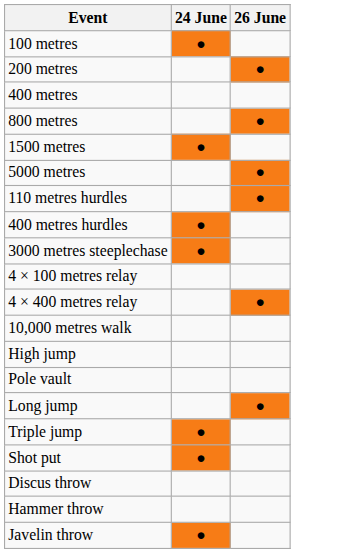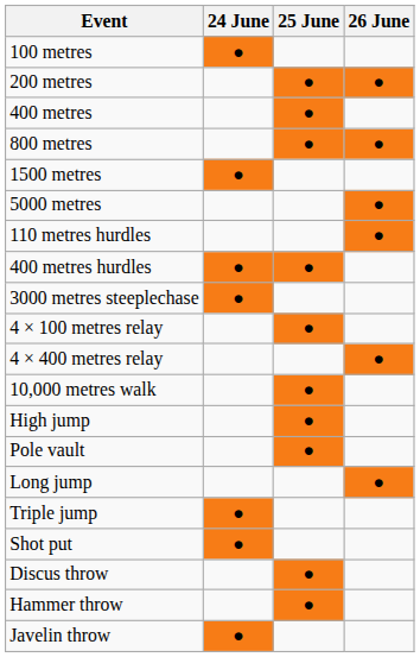 <table class="wikitable" style="text-align:center; font-size:90%">
 <tr>
 <th>Event</th>
 <th>24 June</th>
+<th>25 June</th>
 <th>26 June</th>
 </tr>
 <tr>
 <td align=left>100 metres</td>
 <td bgcolor=F77C16>●</td>
 <td></td>
+<td></td>
 </tr>
 <tr>
 <td align=left>200 metres</td>
 <td></td>
 <td bgcolor=F77C16>●</td>
+<td bgcolor=F77C16>●</td>
 </tr>
 <tr>
 <td align=left>400 metres</td>
 <td></td>
+<td bgcolor=F77C16>●</td>
 <td></td>
 </tr>
 <tr>
 <td align=left>800 metres</td>
 <td></td>
 <td bgcolor=F77C16>●</td>
+<td bgcolor=F77C16>●</td>
 </tr>
 <tr>
 <td align=left>1500 metres</td>
 <td bgcolor=F77C16>●</td>
 <td></td>
+<td></td>
 </tr>
 <tr>
 <td align=left>5000 metres</td>
+<td></td>
 <td></td>
 <td bgcolor=F77C16>●</td>
 </tr>
 <tr>
 <td align=left>110 metres hurdles</td>
 <td></td>
+<td></td>
 <td bgcolor=F77C16>●</td>
 </tr>
 <tr>
 <td align=left>400 metres hurdles</td>
+<td bgcolor=F77C16>●</td>
 <td bgcolor=F77C16>●</td>
 <td></td>
 </tr>
 <tr>
 <td align=left>3000 metres steeplechase</td>
 <td bgcolor=F77C16>●</td>
 <td></td>
+<td></td>
 </tr>
 <tr>
 <td align=left>4 × 100 metres relay</td>
 <td></td>
+<td bgcolor=F77C16>●</td>
 <td></td>
 </tr>
 <tr>
 <td align=left>4 × 400 metres relay</td>
+<td></td>
 <td></td>
 <td bgcolor=F77C16>●</td>
 </tr>
 <tr>
 <td align=left>10,000 metres walk</td>
 <td></td>
+<td bgcolor=F77C16>●</td>
 <td></td>
 </tr>
 <tr>
 <td align=left>High jump</td>
 <td></td>
+<td bgcolor=F77C16>●</td>
 <td></td>
 </tr>
 <tr>
 <td align=left>Pole vault</td>
 <td></td>
+<td bgcolor=F77C16>●</td>
 <td></td>
 </tr>
 <tr>
 <td align=left>Long jump</td>
+<td></td>
 <td></td>
 <td bgcolor=F77C16>●</td>
 </tr>
 <tr>
 <td align=left>Triple jump</td>
 <td bgcolor=F77C16>●</td>
 <td></td>
+<td></td>
 </tr>
 <tr>
 <td align=left>Shot put</td>
 <td bgcolor=F77C16>●</td>
 <td></td>
+<td></td>
 </tr>
 <tr>
 <td align=left>Discus throw</td>
 <td></td>
+<td bgcolor=F77C16>●</td>
 <td></td>
 </tr>
 <tr>
 <td align=left>Hammer throw</td>
 <td></td>
+<td bgcolor=F77C16>●</td>
 <td></td>
 </tr>
 <tr>
 <td align=left>Javelin throw</td>
 <td bgcolor=F77C16>●</td>
 <td></td>
+<td></td>
 </tr>
 </table>
